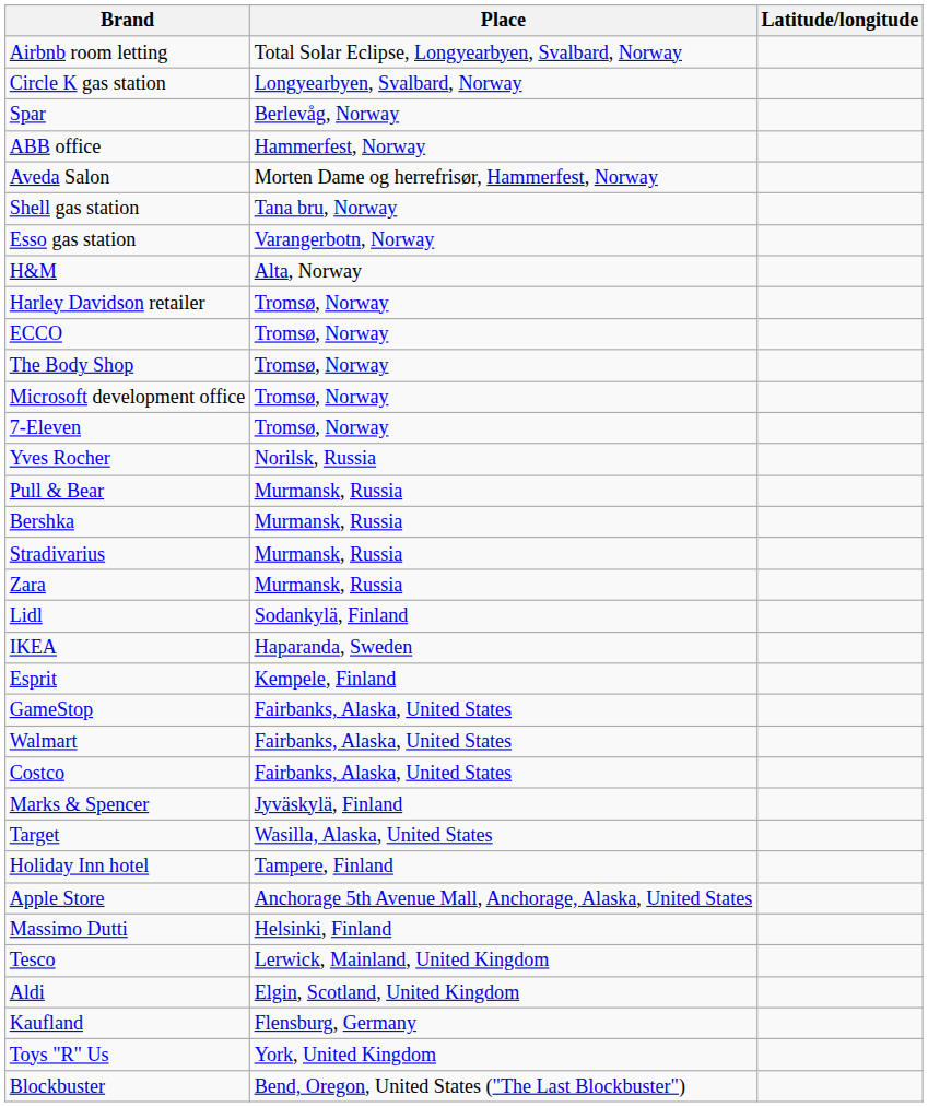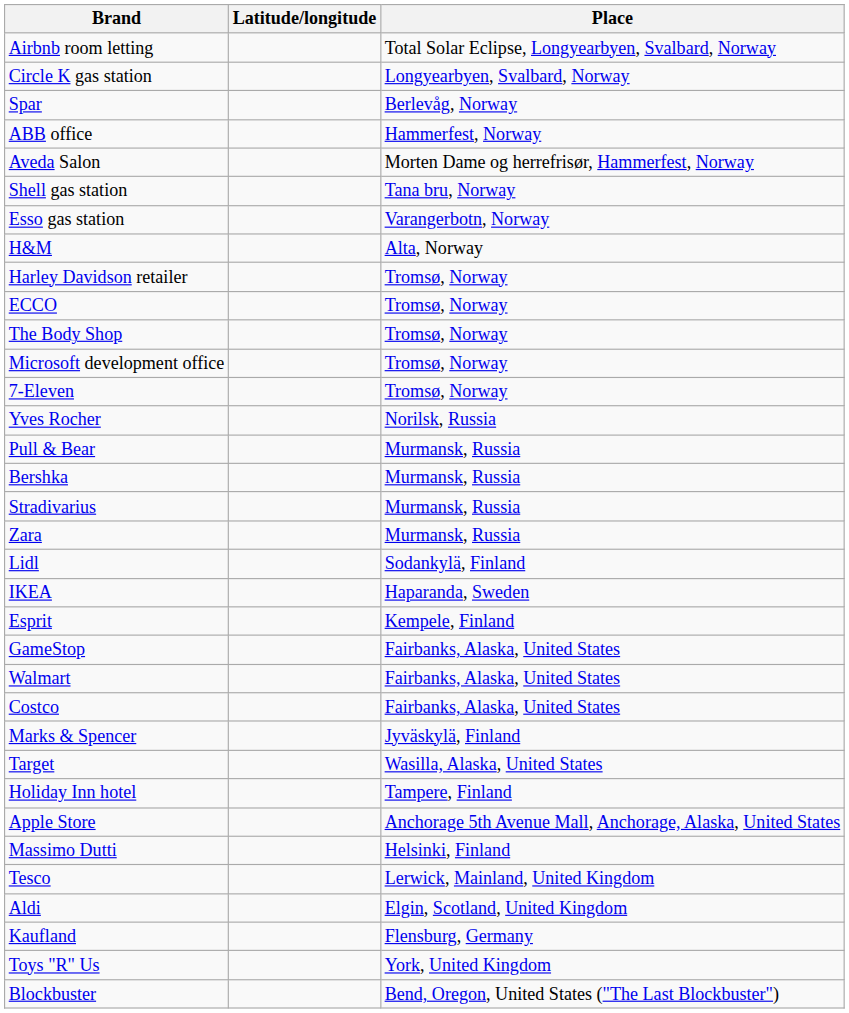 <table class="wikitable">
 <tr>
 <th>Brand</th>
+<th>Latitude/longitude</th>
 <th>Place</th>
-<th>Latitude/longitude</th>
 </tr>
 <tr>
 <td><a href='#'>Airbnb</a> room letting</td>
+<td></td>
 <td>Total Solar Eclipse, <a href='#'>Longyearbyen</a>, <a href='#'>Svalbard</a>, <a href='#'>Norway</a></td>
-<td></td>
 </tr>
 <tr>
 <td><a href='#'>Circle K</a> gas station</td>
+<td></td>
 <td><a href='#'>Longyearbyen</a>, <a href='#'>Svalbard</a>, <a href='#'>Norway</a></td>
-<td></td>
 </tr>
 <tr>
 <td><a href='#'>Spar</a></td>
+<td></td>
 <td><a href='#'>Berlevåg</a>, <a href='#'>Norway</a></td>
-<td></td>
 </tr>
 <tr>
 <td><a href='#'>ABB</a> office</td>
+<td></td>
 <td><a href='#'>Hammerfest</a>, <a href='#'>Norway</a></td>
-<td></td>
 </tr>
 <tr>
 <td><a href='#'>Aveda</a> Salon</td>
+<td></td>
 <td>Morten Dame og herrefrisør, <a href='#'>Hammerfest</a>, <a href='#'>Norway</a></td>
-<td></td>
 </tr>
 <tr>
 <td><a href='#'>Shell</a> gas station</td>
+<td></td>
 <td><a href='#'>Tana bru</a>, <a href='#'>Norway</a></td>
-<td></td>
 </tr>
 <tr>
 <td><a href='#'>Esso</a> gas station</td>
+<td></td>
 <td><a href='#'>Varangerbotn</a>, <a href='#'>Norway</a></td>
-<td></td>
 </tr>
 <tr>
 <td><a href='#'>H&M</a></td>
+<td></td>
 <td><a href='#'>Alta</a>, Norway</td>
-<td></td>
 </tr>
 <tr>
 <td><a href='#'>Harley Davidson</a> retailer</td>
+<td></td>
 <td><a href='#'>Tromsø</a>, <a href='#'>Norway</a></td>
-<td></td>
 </tr>
 <tr>
 <td><a href='#'>ECCO</a></td>
+<td></td>
 <td><a href='#'>Tromsø</a>, <a href='#'>Norway</a></td>
-<td></td>
 </tr>
 <tr>
 <td><a href='#'>The Body Shop</a></td>
+<td></td>
 <td><a href='#'>Tromsø</a>, <a href='#'>Norway</a></td>
-<td></td>
 </tr>
 <tr>
 <td><a href='#'>Microsoft</a> development office</td>
+<td></td>
 <td><a href='#'>Tromsø</a>, <a href='#'>Norway</a></td>
-<td></td>
 </tr>
 <tr>
 <td><a href='#'>7-Eleven</a></td>
+<td></td>
 <td><a href='#'>Tromsø</a>, <a href='#'>Norway</a></td>
-<td></td>
 </tr>
 <tr>
 <td><a href='#'>Yves Rocher</a></td>
+<td></td>
 <td><a href='#'>Norilsk</a>, <a href='#'>Russia</a></td>
-<td></td>
 </tr>
 <tr>
 <td><a href='#'>Pull & Bear</a></td>
+<td></td>
 <td><a href='#'>Murmansk</a>, <a href='#'>Russia</a></td>
-<td></td>
 </tr>
 <tr>
 <td><a href='#'>Bershka</a></td>
+<td></td>
 <td><a href='#'>Murmansk</a>, <a href='#'>Russia</a></td>
-<td></td>
 </tr>
 <tr>
 <td><a href='#'>Stradivarius</a></td>
+<td></td>
 <td><a href='#'>Murmansk</a>, <a href='#'>Russia</a></td>
-<td></td>
 </tr>
 <tr>
 <td><a href='#'>Zara</a></td>
+<td></td>
 <td><a href='#'>Murmansk</a>, <a href='#'>Russia</a></td>
-<td></td>
 </tr>
 <tr>
 <td><a href='#'>Lidl</a></td>
+<td></td>
 <td><a href='#'>Sodankylä</a>, <a href='#'>Finland</a></td>
-<td></td>
 </tr>
 <tr>
 <td><a href='#'>IKEA</a></td>
+<td></td>
 <td><a href='#'>Haparanda</a>, <a href='#'>Sweden</a></td>
-<td></td>
 </tr>
 <tr>
 <td><a href='#'>Esprit</a></td>
+<td></td>
 <td><a href='#'>Kempele</a>, <a href='#'>Finland</a></td>
-<td></td>
 </tr>
 <tr>
 <td><a href='#'>GameStop</a></td>
+<td></td>
 <td><a href='#'>Fairbanks, Alaska</a>, <a href='#'>United States</a></td>
-<td></td>
 </tr>
 <tr>
 <td><a href='#'>Walmart</a></td>
+<td></td>
 <td><a href='#'>Fairbanks, Alaska</a>, <a href='#'>United States</a></td>
-<td></td>
 </tr>
 <tr>
 <td><a href='#'>Costco</a></td>
+<td></td>
 <td><a href='#'>Fairbanks, Alaska</a>, <a href='#'>United States</a></td>
-<td></td>
 </tr>
 <tr>
 <td><a href='#'>Marks & Spencer</a></td>
+<td></td>
 <td><a href='#'>Jyväskylä</a>, <a href='#'>Finland</a></td>
-<td></td>
 </tr>
 <tr>
 <td><a href='#'>Target</a></td>
+<td></td>
 <td><a href='#'>Wasilla, Alaska</a>, <a href='#'>United States</a></td>
-<td></td>
 </tr>
 <tr>
 <td><a href='#'>Holiday Inn hotel</a></td>
+<td></td>
 <td><a href='#'>Tampere</a>, <a href='#'>Finland</a></td>
-<td></td>
 </tr>
 <tr>
 <td><a href='#'>Apple Store</a></td>
+<td></td>
 <td><a href='#'>Anchorage 5th Avenue Mall</a>, <a href='#'>Anchorage, Alaska</a>, <a href='#'>United States</a></td>
-<td></td>
 </tr>
 <tr>
 <td><a href='#'>Massimo Dutti</a></td>
+<td></td>
 <td><a href='#'>Helsinki</a>, <a href='#'>Finland</a></td>
-<td></td>
 </tr>
 <tr>
 <td><a href='#'>Tesco</a></td>
+<td></td>
 <td><a href='#'>Lerwick</a>, <a href='#'>Mainland</a>, <a href='#'>United Kingdom</a></td>
-<td></td>
 </tr>
 <tr>
 <td><a href='#'>Aldi</a></td>
+<td></td>
 <td><a href='#'>Elgin</a>, <a href='#'>Scotland</a>, <a href='#'>United Kingdom</a></td>
-<td></td>
 </tr>
 <tr>
 <td><a href='#'>Kaufland</a></td>
+<td></td>
 <td><a href='#'>Flensburg</a>, <a href='#'>Germany</a></td>
-<td></td>
 </tr>
 <tr>
 <td><a href='#'>Toys "R" Us</a></td>
+<td></td>
 <td><a href='#'>York</a>, <a href='#'>United Kingdom</a></td>
-<td></td>
 </tr>
 <tr>
 <td><a href='#'>Blockbuster</a></td>
+<td></td>
 <td><a href='#'>Bend, Oregon</a>, United States (<a href='#'>"The Last Blockbuster"</a>)</td>
-<td></td>
 </tr>
 </table>
